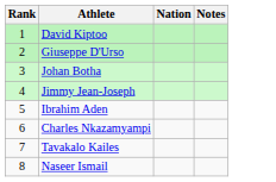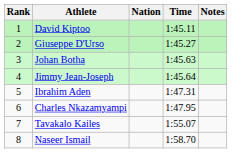 <table class="wikitable sortable" style="text-align:center">
 <tr>
 <th>Rank</th>
 <th>Athlete</th>
 <th>Nation</th>
+<th>Time</th>
 <th>Notes</th>
 </tr>
 <tr bgcolor=bbf3bb>
 <td>1</td>
 <td align=left><a href='#'>David Kiptoo</a></td>
 <td align=left></td>
+<td>1:45.11</td>
 <td></td>
 </tr>
 <tr bgcolor=bbf3bb>
 <td>2</td>
 <td align=left><a href='#'>Giuseppe D'Urso</a></td>
 <td align=left></td>
+<td>1:45.27</td>
 <td></td>
 </tr>
 <tr bgcolor=ccf9cc>
 <td>3</td>
 <td align=left><a href='#'>Johan Botha</a></td>
 <td align=left></td>
+<td>1:45.63</td>
 <td></td>
 </tr>
 <tr bgcolor=ccf9cc>
 <td>4</td>
 <td align=left><a href='#'>Jimmy Jean-Joseph</a></td>
 <td align=left></td>
+<td>1:45.64</td>
 <td></td>
 </tr>
 <tr>
 <td>5</td>
 <td align=left><a href='#'>Ibrahim Aden</a></td>
 <td align=left></td>
+<td>1:47.31</td>
 <td></td>
 </tr>
 <tr>
 <td>6</td>
 <td align=left><a href='#'>Charles Nkazamyampi</a></td>
 <td align=left></td>
+<td>1:47.95</td>
 <td></td>
 </tr>
 <tr>
 <td>7</td>
 <td align=left><a href='#'>Tavakalo Kailes</a></td>
 <td align=left></td>
+<td>1:55.07</td>
 <td></td>
 </tr>
 <tr>
 <td>8</td>
 <td align=left><a href='#'>Naseer Ismail</a></td>
 <td align=left></td>
+<td>1:58.70</td>
 <td></td>
 </tr>
 </table>
